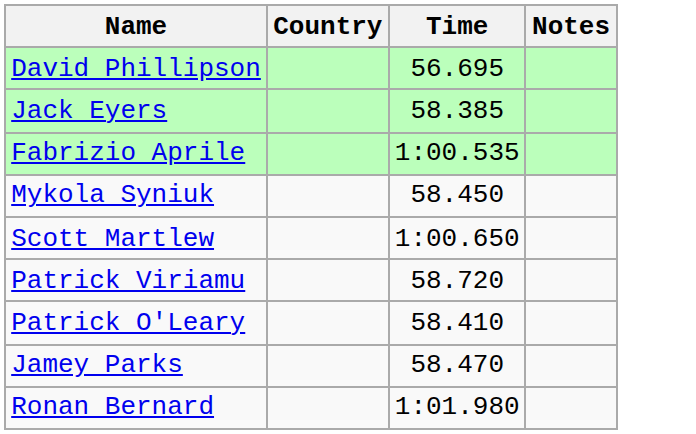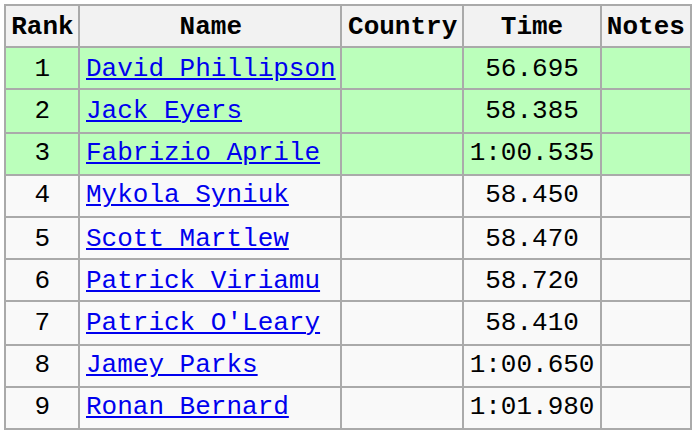 <table class="wikitable" style="text-align:center">
 <tr>
+<th>Rank</th>
 <th>Name</th>
 <th>Country</th>
 <th>Time</th>
 <th>Notes</th>
 </tr>
 <tr bgcolor=bbffbb>
+<td>1</td>
 <td align="left"><a href='#'>David Phillipson</a></td>
 <td align="left"></td>
 <td>56.695</td>
 <td></td>
 </tr>
 <tr bgcolor=bbffbb>
+<td>2</td>
 <td align="left"><a href='#'>Jack Eyers</a></td>
 <td align="left"></td>
 <td>58.385</td>
 <td></td>
 </tr>
 <tr bgcolor=bbffbb>
+<td>3</td>
 <td align="left"><a href='#'>Fabrizio Aprile</a></td>
 <td align="left"></td>
 <td>1:00.535</td>
 <td></td>
 </tr>
 <tr>
+<td>4</td>
 <td align="left"><a href='#'>Mykola Syniuk</a></td>
 <td align="left"></td>
 <td>58.450</td>
 <td></td>
 </tr>
 <tr>
+<td>5</td>
 <td align="left"><a href='#'>Scott Martlew</a></td>
 <td align="left"></td>
-<td>1:00.650</td>
+<td>58.470</td>
 <td></td>
 </tr>
 <tr>
+<td>6</td>
 <td align="left"><a href='#'>Patrick Viriamu</a></td>
 <td align="left"></td>
 <td>58.720</td>
 <td></td>
 </tr>
 <tr>
+<td>7</td>
 <td align="left"><a href='#'>Patrick O'Leary</a></td>
 <td align="left"></td>
 <td>58.410</td>
 <td></td>
 </tr>
 <tr>
+<td>8</td>
 <td align="left"><a href='#'>Jamey Parks</a></td>
 <td align="left"></td>
-<td>58.470</td>
+<td>1:00.650</td>
 <td></td>
 </tr>
 <tr>
+<td>9</td>
 <td align="left"><a href='#'>Ronan Bernard</a></td>
 <td align="left"></td>
 <td>1:01.980</td>
 <td></td>
 </tr>
 </table>
